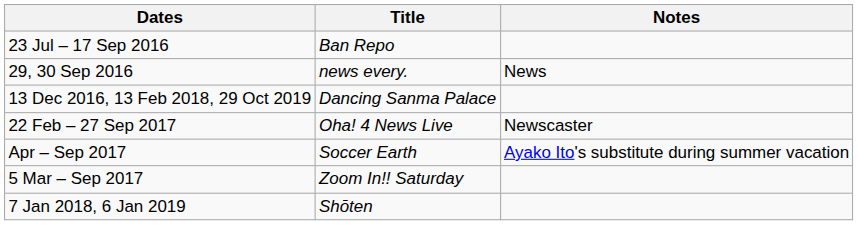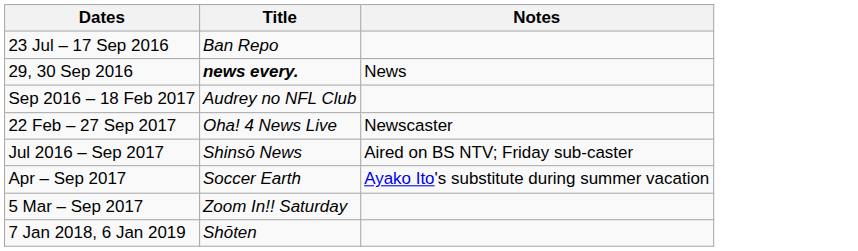 <table class="wikitable">
 <tr>
 <th>Dates</th>
 <th>Title</th>
 <th>Notes</th>
 </tr>
 <tr>
 <td>23 Jul – 17 Sep 2016</td>
 <td><em>Ban Repo</em></td>
 <td></td>
 </tr>
 <tr>
 <td>29, 30 Sep 2016</td>
-<td><em>news every.</em></td>
+<td><strong><em>news every.</em></strong></td>
 <td>News</td>
 </tr>
 <tr>
-<td>13 Dec 2016, 13 Feb 2018, 29 Oct 2019</td>
-<td><em>Dancing Sanma Palace</em></td>
+<td>Sep 2016 – 18 Feb 2017</td>
+<td><em>Audrey no NFL Club</em></td>
 <td></td>
 </tr>
 <tr>
 <td>22 Feb – 27 Sep 2017</td>
 <td><em>Oha! 4 News Live</em></td>
 <td>Newscaster</td>
+</tr>
+<tr>
+<td>Jul 2016 – Sep 2017</td>
+<td><em>Shinsō News</em></td>
+<td>Aired on BS NTV; Friday sub-caster</td>
 </tr>
 <tr>
 <td>Apr – Sep 2017</td>
 <td><em>Soccer Earth</em></td>
 <td><a href='#'>Ayako Ito</a>'s substitute during summer vacation</td>
 </tr>
 <tr>
 <td>5 Mar – Sep 2017</td>
 <td><em>Zoom In!! Saturday</em></td>
 <td></td>
 </tr>
 <tr>
 <td>7 Jan 2018, 6 Jan 2019</td>
 <td><em>Shōten</em></td>
 <td></td>
 </tr>
 </table>
